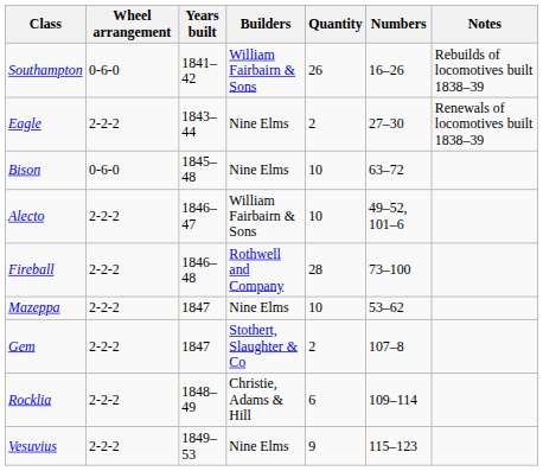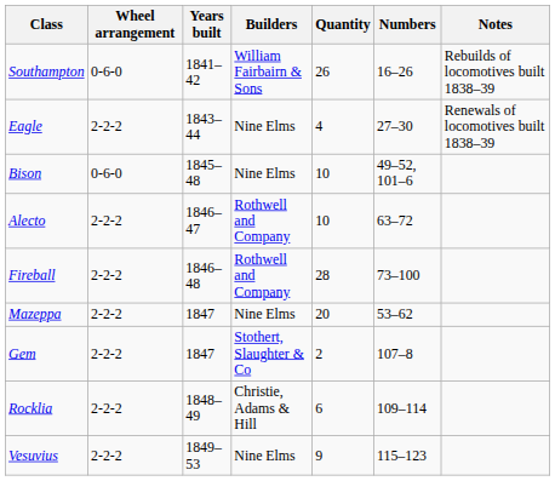 <table class="wikitable sortable mw-collapsible">
 <tr>
 <th>Class</th>
 <th>Wheel arrangement</th>
 <th>Years built</th>
 <th>Builders</th>
 <th>Quantity</th>
 <th>Numbers</th>
 <th>Notes</th>
 </tr>
 <tr>
 <td><a href='#'><em>Southampton</em></a></td>
 <td>0-6-0</td>
 <td>1841–42</td>
 <td><a href='#'>William Fairbairn & Sons</a></td>
 <td>26</td>
 <td>16–26</td>
 <td>Rebuilds of locomotives built 1838–39</td>
 </tr>
 <tr>
 <td><a href='#'><em>Eagle</em></a></td>
 <td>2-2-2</td>
 <td>1843–44</td>
 <td>Nine Elms</td>
-<td>2</td>
+<td>4</td>
 <td>27–30</td>
 <td>Renewals of locomotives built 1838–39</td>
 </tr>
 <tr>
 <td><a href='#'><em>Bison</em></a></td>
 <td>0-6-0</td>
 <td>1845–48</td>
 <td>Nine Elms</td>
 <td>10</td>
-<td>63–72</td>
+<td>49–52, 101–6</td>
 <td></td>
 </tr>
 <tr>
 <td><a href='#'><em>Alecto</em></a></td>
 <td>2-2-2</td>
 <td>1846–47</td>
-<td>William Fairbairn & Sons</td>
+<td><a href='#'>Rothwell and Company</a></td>
 <td>10</td>
-<td>49–52, 101–6</td>
+<td>63–72</td>
 <td></td>
 </tr>
 <tr>
 <td><a href='#'><em>Fireball</em></a></td>
 <td>2-2-2</td>
 <td>1846–48</td>
 <td><a href='#'>Rothwell and Company</a></td>
 <td>28</td>
 <td>73–100</td>
 <td></td>
 </tr>
 <tr>
 <td><a href='#'><em>Mazeppa</em></a></td>
 <td>2-2-2</td>
 <td>1847</td>
 <td>Nine Elms</td>
-<td>10</td>
+<td>20</td>
 <td>53–62</td>
 <td></td>
 </tr>
 <tr>
 <td><a href='#'><em>Gem</em></a></td>
 <td>2-2-2</td>
 <td>1847</td>
 <td><a href='#'>Stothert, Slaughter & Co</a></td>
 <td>2</td>
 <td>107–8</td>
 <td></td>
 </tr>
 <tr>
 <td><a href='#'><em>Rocklia</em></a></td>
 <td>2-2-2</td>
 <td>1848–49</td>
 <td>Christie, Adams & Hill</td>
 <td>6</td>
 <td>109–114</td>
 <td></td>
 </tr>
 <tr>
 <td><a href='#'><em>Vesuvius</em></a></td>
 <td>2-2-2</td>
 <td>1849–53</td>
 <td>Nine Elms</td>
 <td>9</td>
 <td>115–123</td>
 </tr>
 </table>
